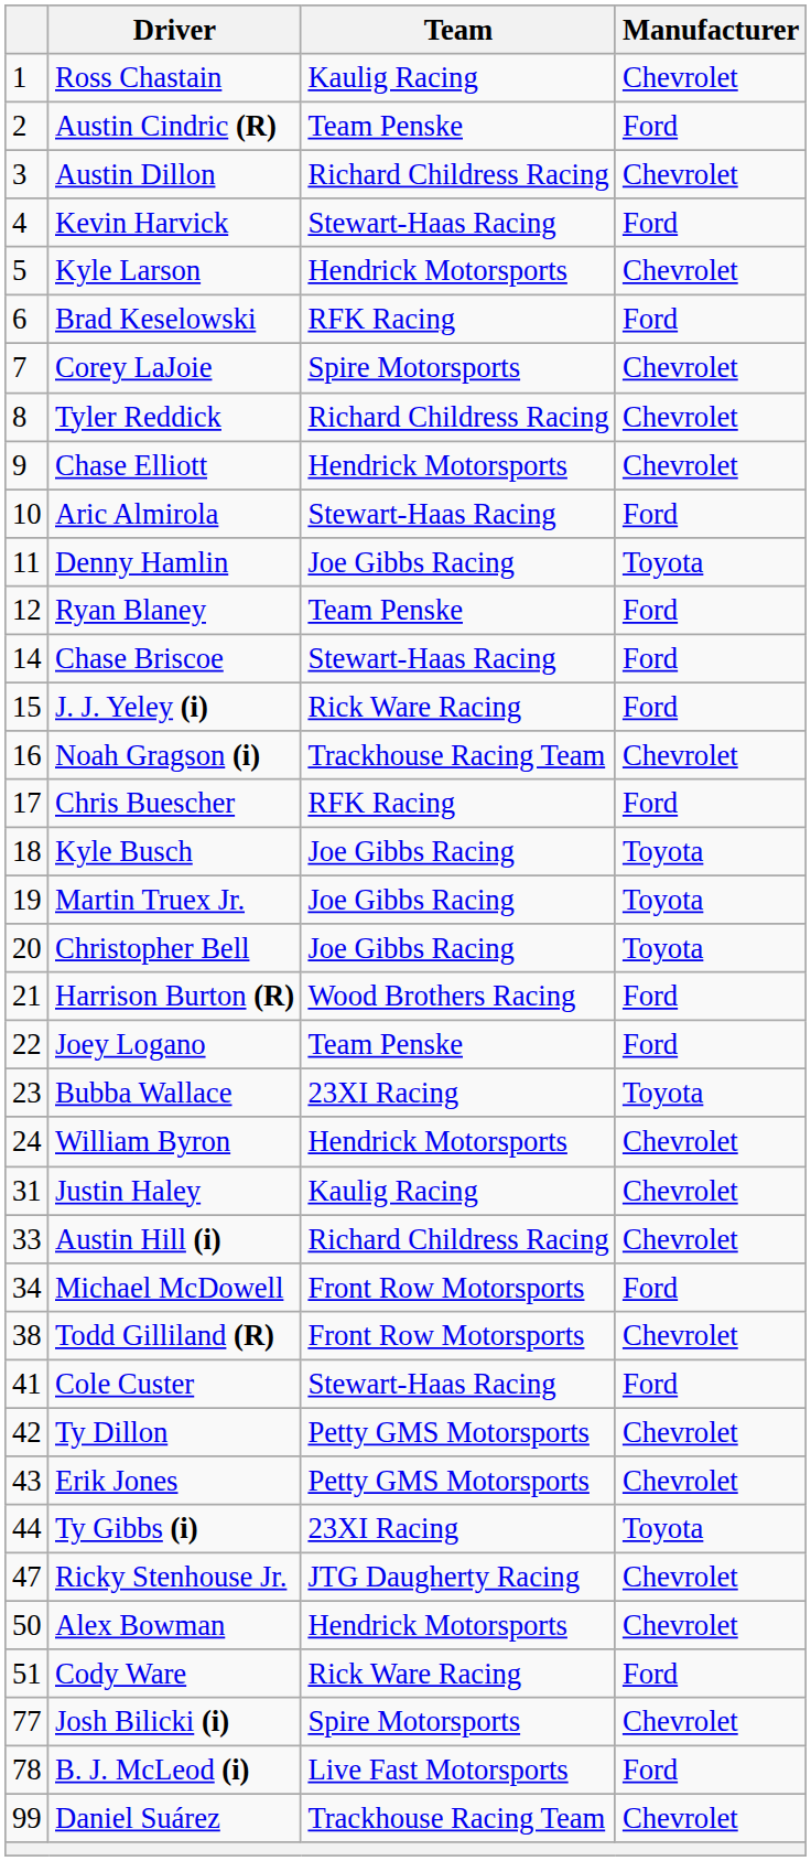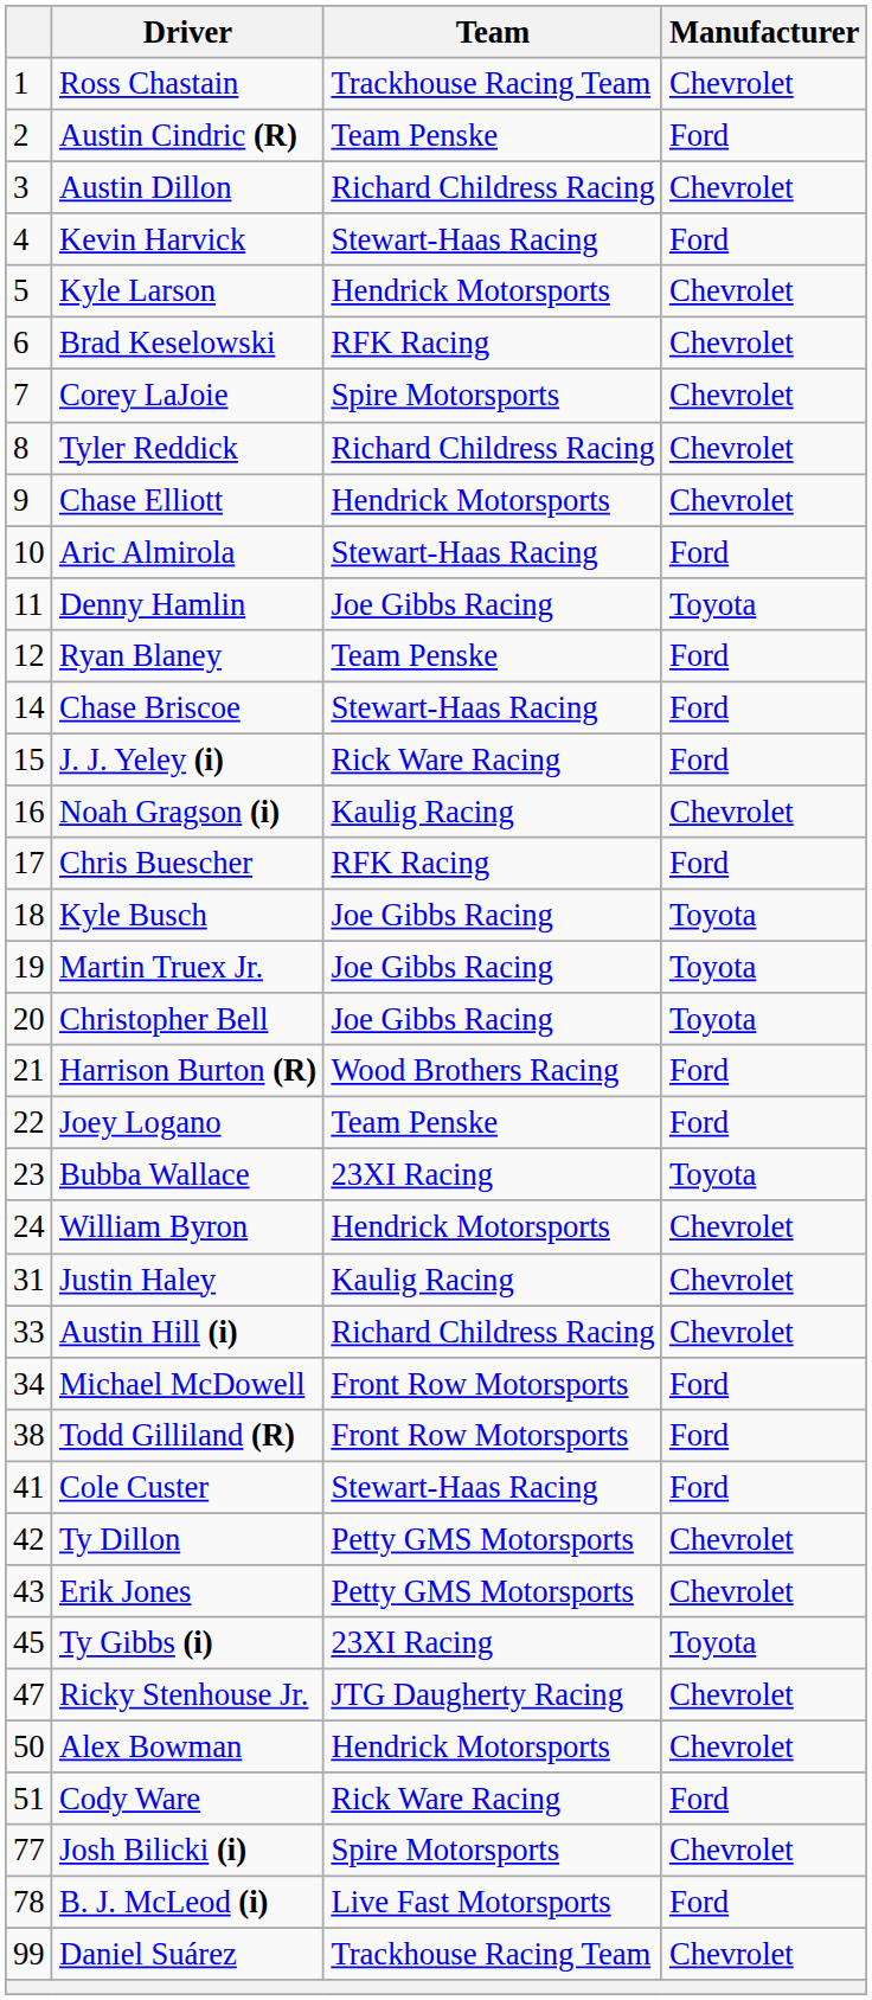 <table class="wikitable" style="font-size:95%">
 <tr>
 <th></th>
 <th>Driver</th>
 <th>Team</th>
 <th>Manufacturer</th>
 </tr>
 <tr>
 <td>1</td>
 <td><a href='#'>Ross Chastain</a></td>
-<td><a href='#'>Kaulig Racing</a></td>
+<td nowrap><a href='#'>Trackhouse Racing Team</a></td>
 <td><a href='#'>Chevrolet</a></td>
 </tr>
 <tr>
 <td>2</td>
 <td><a href='#'>Austin Cindric</a> <strong>(R)</strong></td>
 <td><a href='#'>Team Penske</a></td>
 <td><a href='#'>Ford</a></td>
 </tr>
 <tr>
 <td>3</td>
 <td><a href='#'>Austin Dillon</a></td>
 <td><a href='#'>Richard Childress Racing</a></td>
 <td><a href='#'>Chevrolet</a></td>
 </tr>
 <tr>
 <td>4</td>
 <td><a href='#'>Kevin Harvick</a></td>
 <td><a href='#'>Stewart-Haas Racing</a></td>
 <td><a href='#'>Ford</a></td>
 </tr>
 <tr>
 <td>5</td>
 <td><a href='#'>Kyle Larson</a></td>
 <td><a href='#'>Hendrick Motorsports</a></td>
 <td><a href='#'>Chevrolet</a></td>
 </tr>
 <tr>
 <td>6</td>
 <td><a href='#'>Brad Keselowski</a></td>
 <td><a href='#'>RFK Racing</a></td>
-<td><a href='#'>Ford</a></td>
+<td><a href='#'>Chevrolet</a></td>
 </tr>
 <tr>
 <td>7</td>
 <td><a href='#'>Corey LaJoie</a></td>
 <td><a href='#'>Spire Motorsports</a></td>
 <td><a href='#'>Chevrolet</a></td>
 </tr>
 <tr>
 <td>8</td>
 <td><a href='#'>Tyler Reddick</a></td>
 <td><a href='#'>Richard Childress Racing</a></td>
 <td><a href='#'>Chevrolet</a></td>
 </tr>
 <tr>
 <td>9</td>
 <td><a href='#'>Chase Elliott</a></td>
 <td><a href='#'>Hendrick Motorsports</a></td>
 <td><a href='#'>Chevrolet</a></td>
 </tr>
 <tr>
 <td>10</td>
 <td><a href='#'>Aric Almirola</a></td>
 <td><a href='#'>Stewart-Haas Racing</a></td>
 <td><a href='#'>Ford</a></td>
 </tr>
 <tr>
 <td>11</td>
 <td><a href='#'>Denny Hamlin</a></td>
 <td><a href='#'>Joe Gibbs Racing</a></td>
 <td><a href='#'>Toyota</a></td>
 </tr>
 <tr>
 <td>12</td>
 <td><a href='#'>Ryan Blaney</a></td>
 <td><a href='#'>Team Penske</a></td>
 <td><a href='#'>Ford</a></td>
 </tr>
 <tr>
 <td>14</td>
 <td><a href='#'>Chase Briscoe</a></td>
 <td><a href='#'>Stewart-Haas Racing</a></td>
 <td><a href='#'>Ford</a></td>
 </tr>
 <tr>
 <td>15</td>
 <td><a href='#'>J. J. Yeley</a> <strong>(i)</strong></td>
 <td><a href='#'>Rick Ware Racing</a></td>
 <td><a href='#'>Ford</a></td>
 </tr>
 <tr>
 <td>16</td>
 <td><a href='#'>Noah Gragson</a> <strong>(i)</strong></td>
-<td nowrap><a href='#'>Trackhouse Racing Team</a></td>
+<td><a href='#'>Kaulig Racing</a></td>
 <td><a href='#'>Chevrolet</a></td>
 </tr>
 <tr>
 <td>17</td>
 <td><a href='#'>Chris Buescher</a></td>
 <td><a href='#'>RFK Racing</a></td>
 <td><a href='#'>Ford</a></td>
 </tr>
 <tr>
 <td>18</td>
 <td><a href='#'>Kyle Busch</a></td>
 <td><a href='#'>Joe Gibbs Racing</a></td>
 <td><a href='#'>Toyota</a></td>
 </tr>
 <tr>
 <td>19</td>
 <td><a href='#'>Martin Truex Jr.</a></td>
 <td><a href='#'>Joe Gibbs Racing</a></td>
 <td><a href='#'>Toyota</a></td>
 </tr>
 <tr>
 <td>20</td>
 <td><a href='#'>Christopher Bell</a></td>
 <td><a href='#'>Joe Gibbs Racing</a></td>
 <td><a href='#'>Toyota</a></td>
 </tr>
 <tr>
 <td>21</td>
 <td><a href='#'>Harrison Burton</a> <strong>(R)</strong></td>
 <td><a href='#'>Wood Brothers Racing</a></td>
 <td><a href='#'>Ford</a></td>
 </tr>
 <tr>
 <td>22</td>
 <td><a href='#'>Joey Logano</a></td>
 <td><a href='#'>Team Penske</a></td>
 <td><a href='#'>Ford</a></td>
 </tr>
 <tr>
 <td>23</td>
 <td><a href='#'>Bubba Wallace</a></td>
 <td><a href='#'>23XI Racing</a></td>
 <td><a href='#'>Toyota</a></td>
 </tr>
 <tr>
 <td>24</td>
 <td><a href='#'>William Byron</a></td>
 <td><a href='#'>Hendrick Motorsports</a></td>
 <td><a href='#'>Chevrolet</a></td>
 </tr>
 <tr>
 <td>31</td>
 <td><a href='#'>Justin Haley</a></td>
 <td><a href='#'>Kaulig Racing</a></td>
 <td><a href='#'>Chevrolet</a></td>
 </tr>
 <tr>
 <td>33</td>
 <td><a href='#'>Austin Hill</a> <strong>(i)</strong></td>
 <td><a href='#'>Richard Childress Racing</a></td>
 <td><a href='#'>Chevrolet</a></td>
 </tr>
 <tr>
 <td>34</td>
 <td><a href='#'>Michael McDowell</a></td>
 <td><a href='#'>Front Row Motorsports</a></td>
 <td><a href='#'>Ford</a></td>
 </tr>
 <tr>
 <td>38</td>
 <td><a href='#'>Todd Gilliland</a> <strong>(R)</strong></td>
 <td><a href='#'>Front Row Motorsports</a></td>
-<td><a href='#'>Chevrolet</a></td>
+<td><a href='#'>Ford</a></td>
 </tr>
 <tr>
 <td>41</td>
 <td><a href='#'>Cole Custer</a></td>
 <td><a href='#'>Stewart-Haas Racing</a></td>
 <td><a href='#'>Ford</a></td>
 </tr>
 <tr>
 <td>42</td>
 <td><a href='#'>Ty Dillon</a></td>
 <td><a href='#'>Petty GMS Motorsports</a></td>
 <td><a href='#'>Chevrolet</a></td>
 </tr>
 <tr>
 <td>43</td>
 <td><a href='#'>Erik Jones</a></td>
 <td><a href='#'>Petty GMS Motorsports</a></td>
 <td><a href='#'>Chevrolet</a></td>
 </tr>
 <tr>
-<td>44</td>
+<td>45</td>
 <td><a href='#'>Ty Gibbs</a> <strong>(i)</strong></td>
 <td><a href='#'>23XI Racing</a></td>
 <td><a href='#'>Toyota</a></td>
 </tr>
 <tr>
 <td>47</td>
 <td nowrap><a href='#'>Ricky Stenhouse Jr.</a></td>
 <td><a href='#'>JTG Daugherty Racing</a></td>
 <td><a href='#'>Chevrolet</a></td>
 </tr>
 <tr>
 <td>50</td>
 <td><a href='#'>Alex Bowman</a></td>
 <td><a href='#'>Hendrick Motorsports</a></td>
 <td><a href='#'>Chevrolet</a></td>
 </tr>
 <tr>
 <td>51</td>
 <td><a href='#'>Cody Ware</a></td>
 <td><a href='#'>Rick Ware Racing</a></td>
 <td><a href='#'>Ford</a></td>
 </tr>
 <tr>
 <td>77</td>
 <td><a href='#'>Josh Bilicki</a> <strong>(i)</strong></td>
 <td><a href='#'>Spire Motorsports</a></td>
 <td><a href='#'>Chevrolet</a></td>
 </tr>
 <tr>
 <td>78</td>
 <td><a href='#'>B. J. McLeod</a> <strong>(i)</strong></td>
 <td><a href='#'>Live Fast Motorsports</a></td>
 <td><a href='#'>Ford</a></td>
 </tr>
 <tr>
 <td>99</td>
 <td><a href='#'>Daniel Suárez</a></td>
 <td><a href='#'>Trackhouse Racing Team</a></td>
 <td><a href='#'>Chevrolet</a></td>
 </tr>
 <tr>
 <th colspan="4"></th>
 </tr>
 </table>
